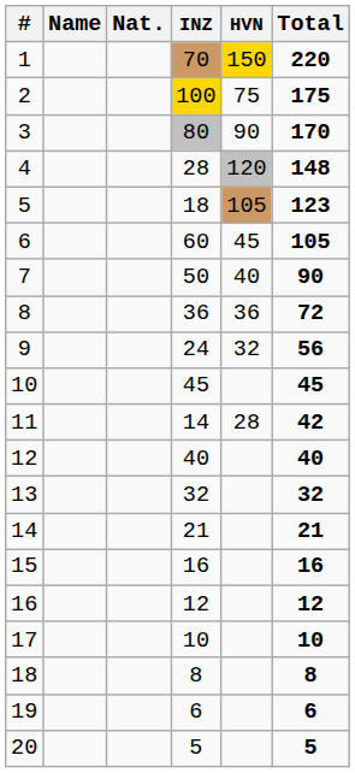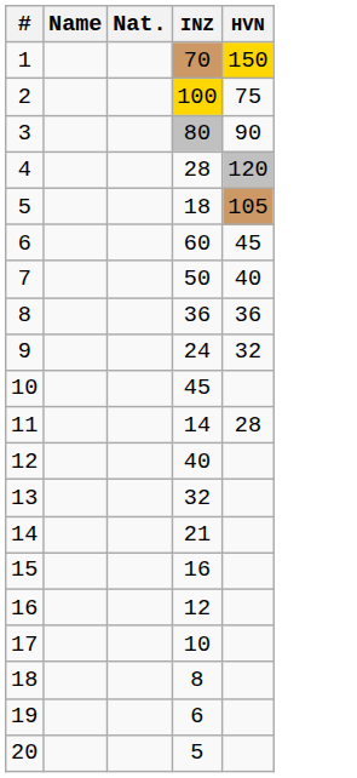 <table class="wikitable sortable" style="text-align:center;">
 <tr>
 <th>#</th>
 <th>Name</th>
 <th>Nat.</th>
 <th><small>INZ</small></th>
 <th><small>HVN</small></th>
-<th>Total</th>
 </tr>
 <tr>
 <td>1</td>
 <td align=left></td>
 <td></td>
 <td bgcolor=cc9966>70</td>
 <td bgcolor=gold>150</td>
-<td><strong>220</strong></td>
 </tr>
 <tr>
 <td>2</td>
 <td align=left></td>
 <td></td>
 <td bgcolor=gold>100</td>
 <td>75</td>
-<td><strong>175</strong></td>
 </tr>
 <tr>
 <td>3</td>
 <td align=left></td>
 <td></td>
 <td bgcolor=silver>80</td>
 <td>90</td>
-<td><strong>170</strong></td>
 </tr>
 <tr>
 <td>4</td>
 <td align=left></td>
 <td></td>
 <td>28</td>
 <td bgcolor=silver>120</td>
-<td><strong>148</strong></td>
 </tr>
 <tr>
 <td>5</td>
 <td align=left></td>
 <td></td>
 <td>18</td>
 <td bgcolor=cc9966>105</td>
-<td><strong>123</strong></td>
 </tr>
 <tr>
 <td>6</td>
 <td align=left></td>
 <td></td>
 <td>60</td>
 <td>45</td>
-<td><strong>105</strong></td>
 </tr>
 <tr>
 <td>7</td>
 <td align=left></td>
 <td></td>
 <td>50</td>
 <td>40</td>
-<td><strong>90</strong></td>
 </tr>
 <tr>
 <td>8</td>
 <td align=left></td>
 <td></td>
 <td>36</td>
 <td>36</td>
-<td><strong>72</strong></td>
 </tr>
 <tr>
 <td>9</td>
 <td align=left></td>
 <td></td>
 <td>24</td>
 <td>32</td>
-<td><strong>56</strong></td>
 </tr>
 <tr>
 <td>10</td>
 <td align=left></td>
 <td></td>
 <td>45</td>
 <td></td>
-<td><strong>45</strong></td>
 </tr>
 <tr>
 <td>11</td>
 <td align=left></td>
 <td></td>
 <td>14</td>
 <td>28</td>
-<td><strong>42</strong></td>
 </tr>
 <tr>
 <td>12</td>
 <td align=left></td>
 <td></td>
 <td>40</td>
 <td></td>
-<td><strong>40</strong></td>
 </tr>
 <tr>
 <td>13</td>
 <td align=left></td>
 <td></td>
 <td>32</td>
 <td></td>
-<td><strong>32</strong></td>
 </tr>
 <tr>
 <td>14</td>
 <td align=left></td>
 <td></td>
 <td>21</td>
 <td></td>
-<td><strong>21</strong></td>
 </tr>
 <tr>
 <td>15</td>
 <td align=left></td>
 <td></td>
 <td>16</td>
 <td></td>
-<td><strong>16</strong></td>
 </tr>
 <tr>
 <td>16</td>
 <td align=left></td>
 <td></td>
 <td>12</td>
 <td></td>
-<td><strong>12</strong></td>
 </tr>
 <tr>
 <td>17</td>
 <td align=left></td>
 <td></td>
 <td>10</td>
 <td></td>
-<td><strong>10</strong></td>
 </tr>
 <tr>
 <td>18</td>
 <td align=left></td>
 <td></td>
 <td>8</td>
 <td></td>
-<td><strong>8</strong></td>
 </tr>
 <tr>
 <td>19</td>
 <td align=left></td>
 <td></td>
 <td>6</td>
 <td></td>
-<td><strong>6</strong></td>
 </tr>
 <tr>
 <td>20</td>
 <td align=left></td>
 <td></td>
 <td>5</td>
 <td></td>
-<td><strong>5</strong></td>
 </tr>
 </table>
